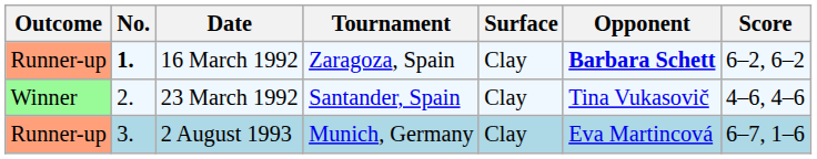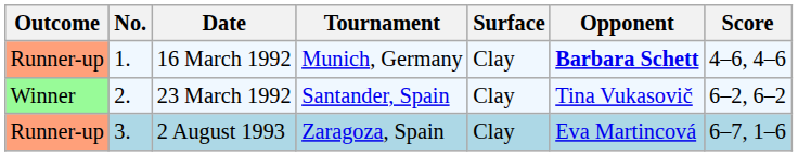 <table class="wikitable" style="font-size:85%">
 <tr>
 <th>Outcome</th>
 <th>No.</th>
 <th>Date</th>
 <th>Tournament</th>
 <th>Surface</th>
 <th>Opponent</th>
 <th>Score</th>
 </tr>
 <tr bgcolor="#f0f8ff">
 <td bgcolor="FFA07A">Runner-up</td>
-<td><strong>1.</strong></td>
+<td>1.</td>
 <td>16 March 1992</td>
-<td><a href='#'>Zaragoza</a>, Spain</td>
+<td><a href='#'>Munich</a>, Germany</td>
 <td>Clay</td>
 <td><strong> <a href='#'>Barbara Schett</a></strong></td>
-<td>6–2, 6–2</td>
+<td>4–6, 4–6</td>
 </tr>
 <tr bgcolor="#f0f8ff">
 <td style="background:#98fb98;">Winner</td>
 <td>2.</td>
 <td>23 March 1992</td>
 <td><a href='#'>Santander, Spain</a></td>
 <td>Clay</td>
 <td> <a href='#'>Tina Vukasovič</a></td>
-<td>4–6, 4–6</td>
+<td>6–2, 6–2</td>
 </tr>
 <tr bgcolor="lightblue">
 <td bgcolor="FFA07A">Runner-up</td>
 <td>3.</td>
 <td>2 August 1993</td>
-<td><a href='#'>Munich</a>, Germany</td>
+<td><a href='#'>Zaragoza</a>, Spain</td>
 <td>Clay</td>
 <td> <a href='#'>Eva Martincová</a></td>
 <td>6–7, 1–6</td>
 </tr>
 </table>
